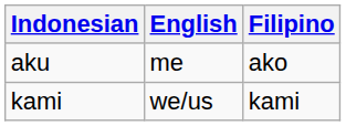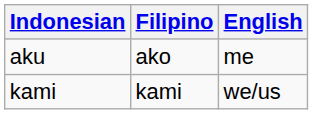 <table class="wikitable">
 <tr>
 <th><a href='#'>Indonesian</a></th>
+<th><a href='#'>Filipino</a></th>
 <th><a href='#'>English</a></th>
-<th><a href='#'>Filipino</a></th>
 </tr>
 <tr>
 <td>aku</td>
+<td>ako</td>
 <td>me</td>
-<td>ako</td>
 </tr>
 <tr>
 <td>kami</td>
+<td>kami</td>
 <td>we/us</td>
-<td>kami</td>
 </tr>
 </table>
